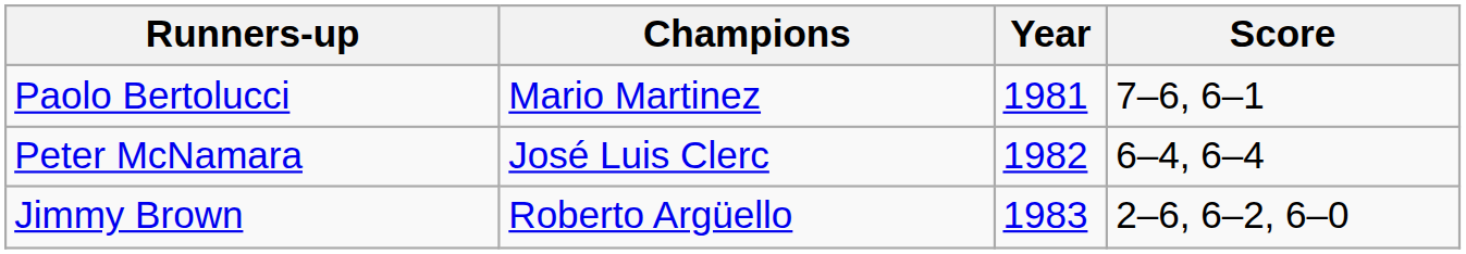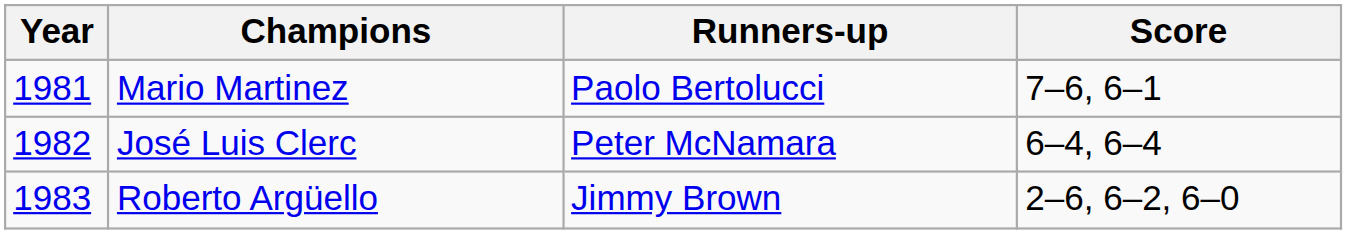 <table class="wikitable">
 <tr>
+<th style="width:40px">Year</th>
+<th style="width:200px">Champions</th>
 <th style="width:200px">Runners-up</th>
-<th style="width:200px">Champions</th>
-<th style="width:40px">Year</th>
 <th style="width:140px" class="unsortable">Score</th>
 </tr>
 <tr>
+<td><a href='#'>1981</a></td>
+<td> <a href='#'>Mario Martinez</a></td>
 <td> <a href='#'>Paolo Bertolucci</a></td>
-<td> <a href='#'>Mario Martinez</a></td>
-<td><a href='#'>1981</a></td>
 <td>7–6, 6–1</td>
 </tr>
 <tr>
+<td><a href='#'>1982</a></td>
+<td> <a href='#'>José Luis Clerc</a></td>
 <td> <a href='#'>Peter McNamara</a></td>
-<td> <a href='#'>José Luis Clerc</a></td>
-<td><a href='#'>1982</a></td>
 <td>6–4, 6–4</td>
 </tr>
 <tr>
+<td><a href='#'>1983</a></td>
+<td> <a href='#'>Roberto Argüello</a></td>
 <td> <a href='#'>Jimmy Brown</a></td>
-<td> <a href='#'>Roberto Argüello</a></td>
-<td><a href='#'>1983</a></td>
 <td>2–6, 6–2, 6–0</td>
 </tr>
 </table>
